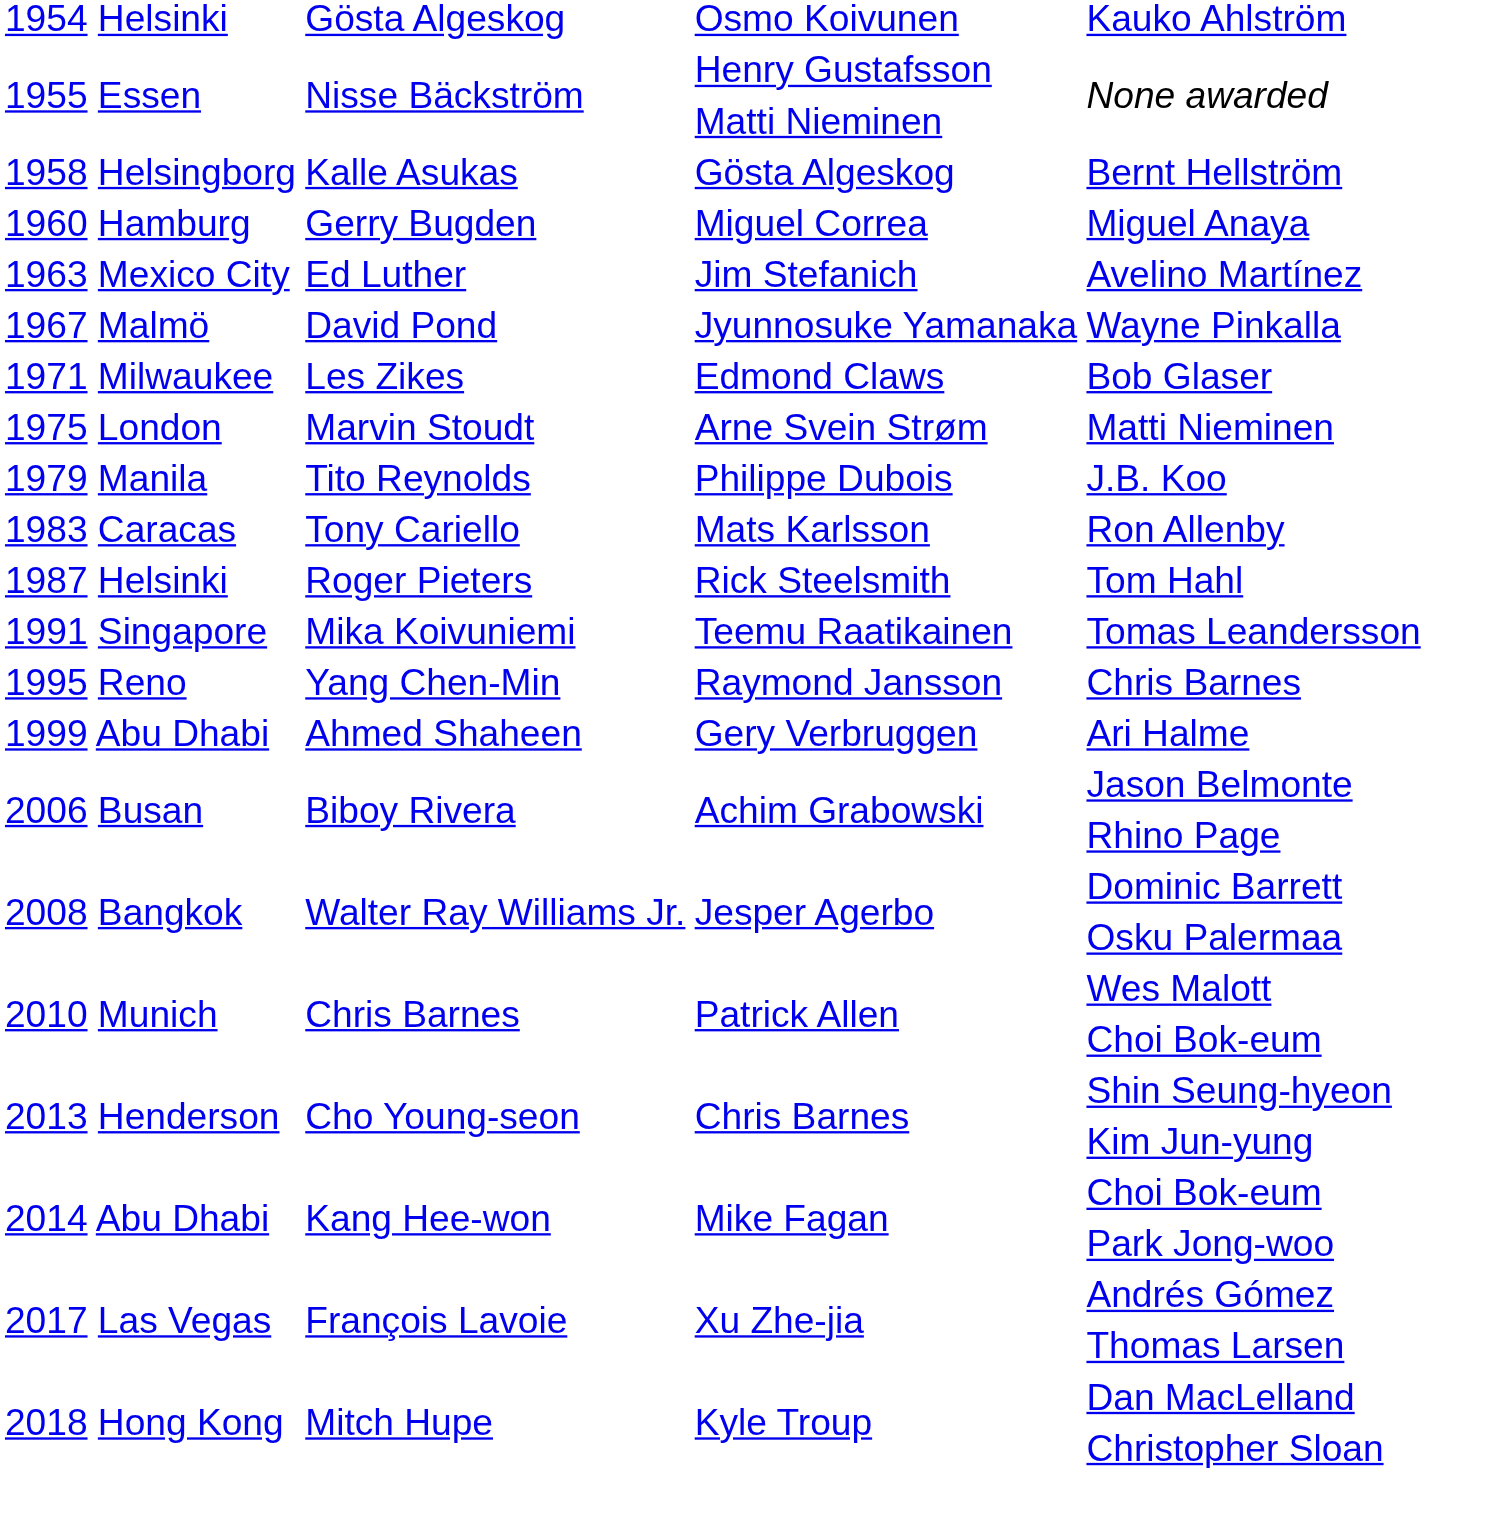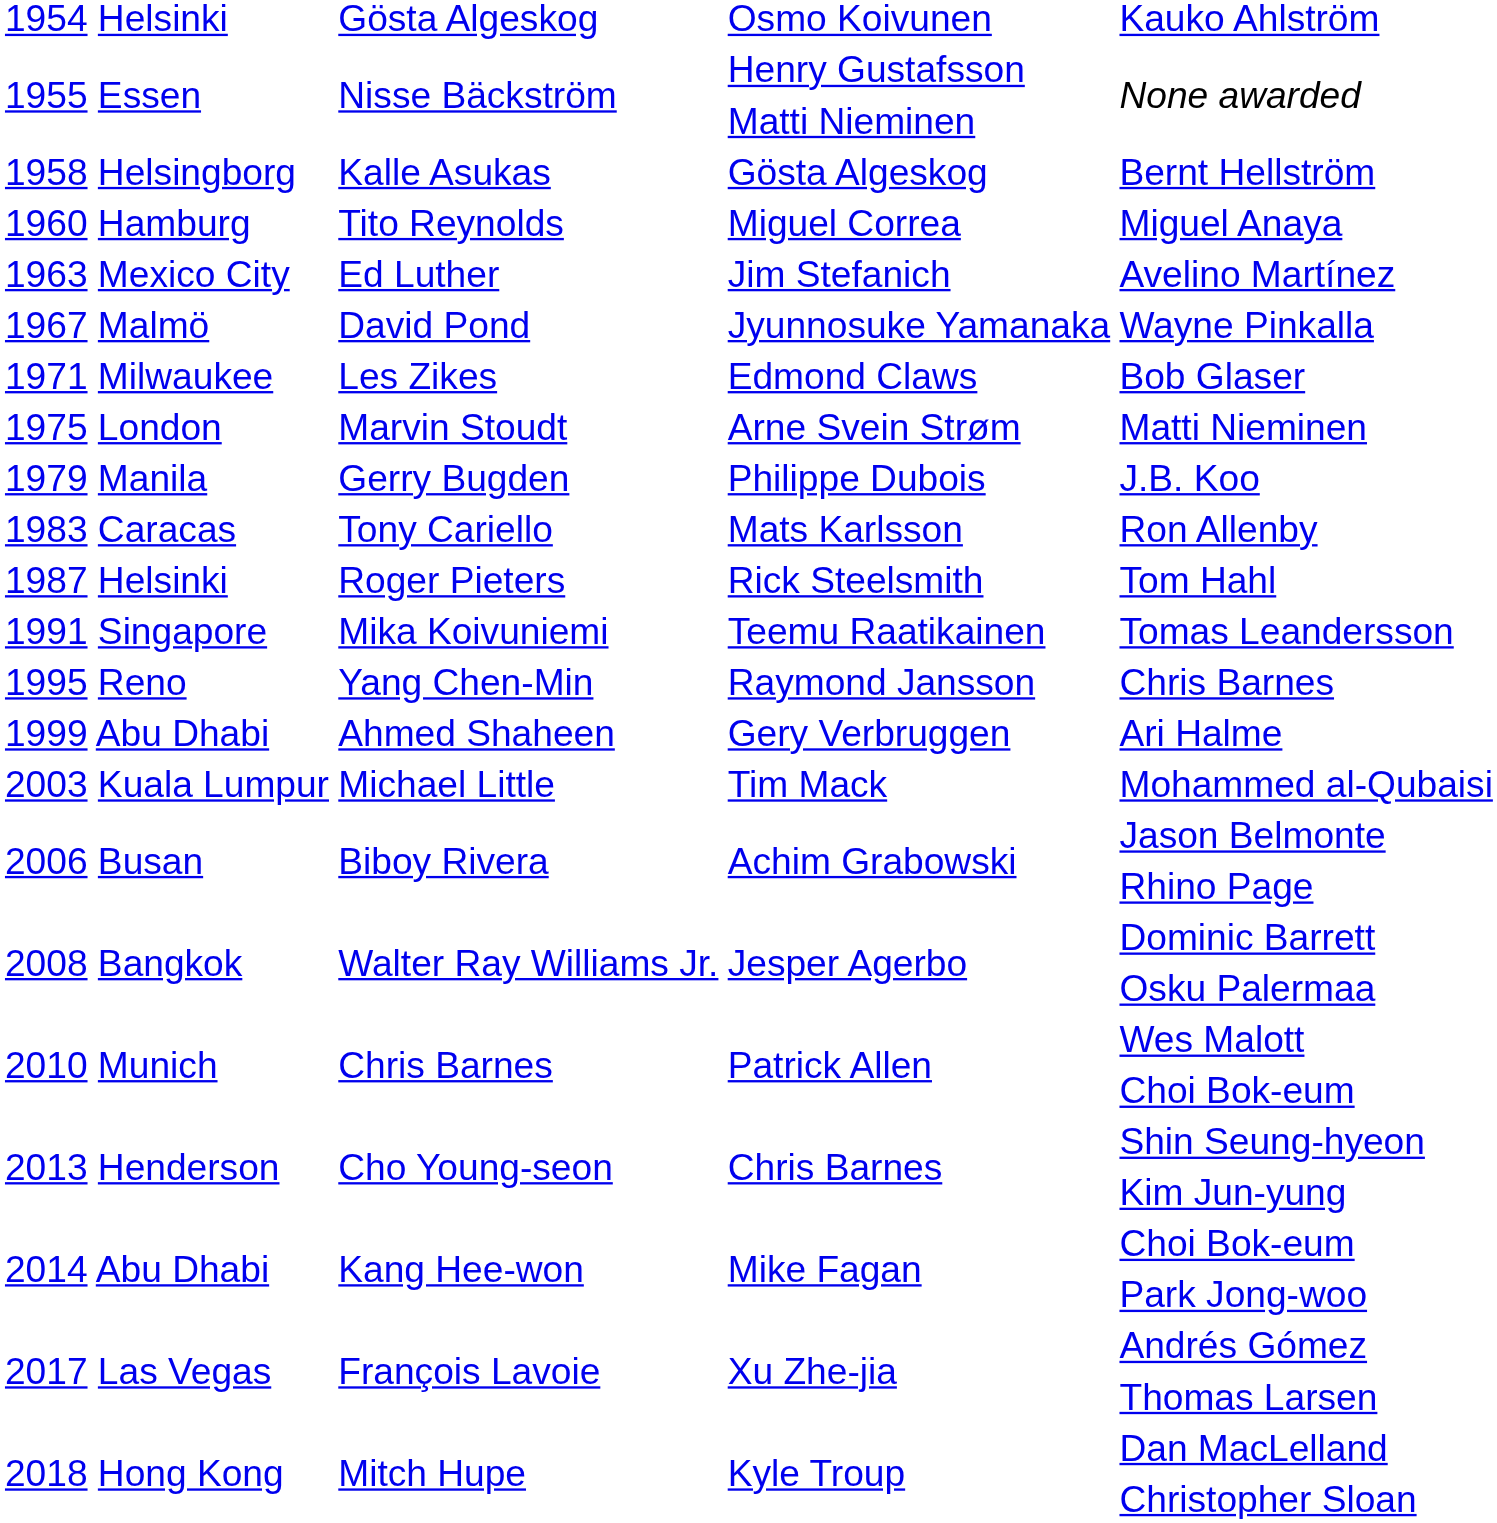 <table>
 <tr>
 <td><a href='#'>1954</a> <a href='#'>Helsinki</a></td>
 <td> <a href='#'>Gösta Algeskog</a></td>
 <td> <a href='#'>Osmo Koivunen</a></td>
 <td> <a href='#'>Kauko Ahlström</a></td>
 </tr>
 <tr>
 <td rowspan=2><a href='#'>1955</a> <a href='#'>Essen</a></td>
 <td rowspan=2> <a href='#'>Nisse Bäckström</a></td>
 <td> <a href='#'>Henry Gustafsson</a></td>
 <td rowspan=2><em>None awarded</em></td>
 </tr>
 <tr>
 <td> <a href='#'>Matti Nieminen</a></td>
 </tr>
 <tr>
 <td><a href='#'>1958</a> <a href='#'>Helsingborg</a></td>
 <td> <a href='#'>Kalle Asukas</a></td>
 <td> <a href='#'>Gösta Algeskog</a></td>
 <td> <a href='#'>Bernt Hellström</a></td>
 </tr>
 <tr>
 <td><a href='#'>1960</a> <a href='#'>Hamburg</a></td>
-<td> <a href='#'>Gerry Bugden</a></td>
+<td> <a href='#'>Tito Reynolds</a></td>
 <td> <a href='#'>Miguel Correa</a></td>
 <td> <a href='#'>Miguel Anaya</a></td>
 </tr>
 <tr>
 <td><a href='#'>1963</a> <a href='#'>Mexico City</a></td>
 <td> <a href='#'>Ed Luther</a></td>
 <td> <a href='#'>Jim Stefanich</a></td>
 <td> <a href='#'>Avelino Martínez</a></td>
 </tr>
 <tr>
 <td><a href='#'>1967</a> <a href='#'>Malmö</a></td>
 <td> <a href='#'>David Pond</a></td>
 <td> <a href='#'>Jyunnosuke Yamanaka</a></td>
 <td> <a href='#'>Wayne Pinkalla</a></td>
 </tr>
 <tr>
 <td><a href='#'>1971</a> <a href='#'>Milwaukee</a></td>
 <td> <a href='#'>Les Zikes</a></td>
 <td> <a href='#'>Edmond Claws</a></td>
 <td> <a href='#'>Bob Glaser</a></td>
 </tr>
 <tr>
 <td><a href='#'>1975</a> <a href='#'>London</a></td>
 <td> <a href='#'>Marvin Stoudt</a></td>
 <td> <a href='#'>Arne Svein Strøm</a></td>
 <td> <a href='#'>Matti Nieminen</a></td>
 </tr>
 <tr>
 <td><a href='#'>1979</a> <a href='#'>Manila</a></td>
-<td> <a href='#'>Tito Reynolds</a></td>
+<td> <a href='#'>Gerry Bugden</a></td>
 <td> <a href='#'>Philippe Dubois</a></td>
 <td> <a href='#'>J.B. Koo</a></td>
 </tr>
 <tr>
 <td><a href='#'>1983</a> <a href='#'>Caracas</a></td>
 <td> <a href='#'>Tony Cariello</a></td>
 <td> <a href='#'>Mats Karlsson</a></td>
 <td> <a href='#'>Ron Allenby</a></td>
 </tr>
 <tr>
 <td><a href='#'>1987</a> <a href='#'>Helsinki</a></td>
 <td> <a href='#'>Roger Pieters</a></td>
 <td> <a href='#'>Rick Steelsmith</a></td>
 <td> <a href='#'>Tom Hahl</a></td>
 </tr>
 <tr>
 <td><a href='#'>1991</a> <a href='#'>Singapore</a></td>
 <td> <a href='#'>Mika Koivuniemi</a></td>
 <td> <a href='#'>Teemu Raatikainen</a></td>
 <td> <a href='#'>Tomas Leandersson</a></td>
 </tr>
 <tr>
 <td><a href='#'>1995</a> <a href='#'>Reno</a></td>
 <td> <a href='#'>Yang Chen-Min</a></td>
 <td> <a href='#'>Raymond Jansson</a></td>
 <td> <a href='#'>Chris Barnes</a></td>
 </tr>
 <tr>
 <td><a href='#'>1999</a> <a href='#'>Abu Dhabi</a></td>
 <td> <a href='#'>Ahmed Shaheen</a></td>
 <td> <a href='#'>Gery Verbruggen</a></td>
 <td> <a href='#'>Ari Halme</a></td>
+</tr>
+<tr>
+<td><a href='#'>2003</a> <a href='#'>Kuala Lumpur</a></td>
+<td> <a href='#'>Michael Little</a></td>
+<td> <a href='#'>Tim Mack</a></td>
+<td> <a href='#'>Mohammed al-Qubaisi</a></td>
 </tr>
 <tr>
 <td rowspan=2><a href='#'>2006</a> <a href='#'>Busan</a></td>
 <td rowspan=2> <a href='#'>Biboy Rivera</a></td>
 <td rowspan=2> <a href='#'>Achim Grabowski</a></td>
 <td> <a href='#'>Jason Belmonte</a></td>
 </tr>
 <tr>
 <td> <a href='#'>Rhino Page</a></td>
 </tr>
 <tr>
 <td rowspan=2><a href='#'>2008</a> <a href='#'>Bangkok</a></td>
 <td rowspan=2> <a href='#'>Walter Ray Williams Jr.</a></td>
 <td rowspan=2> <a href='#'>Jesper Agerbo</a></td>
 <td> <a href='#'>Dominic Barrett</a></td>
 </tr>
 <tr>
 <td> <a href='#'>Osku Palermaa</a></td>
 </tr>
 <tr>
 <td rowspan=2><a href='#'>2010</a> <a href='#'>Munich</a></td>
 <td rowspan=2> <a href='#'>Chris Barnes</a></td>
 <td rowspan=2> <a href='#'>Patrick Allen</a></td>
 <td> <a href='#'>Wes Malott</a></td>
 </tr>
 <tr>
 <td> <a href='#'>Choi Bok-eum</a></td>
 </tr>
 <tr>
 <td rowspan=2><a href='#'>2013</a> <a href='#'>Henderson</a></td>
 <td rowspan=2> <a href='#'>Cho Young-seon</a></td>
 <td rowspan=2> <a href='#'>Chris Barnes</a></td>
 <td> <a href='#'>Shin Seung-hyeon</a></td>
 </tr>
 <tr>
 <td> <a href='#'>Kim Jun-yung</a></td>
 </tr>
 <tr>
 <td rowspan=2><a href='#'>2014</a> <a href='#'>Abu Dhabi</a></td>
 <td rowspan=2> <a href='#'>Kang Hee-won</a></td>
 <td rowspan=2> <a href='#'>Mike Fagan</a></td>
 <td> <a href='#'>Choi Bok-eum</a></td>
 </tr>
 <tr>
 <td> <a href='#'>Park Jong-woo</a></td>
 </tr>
 <tr>
 <td rowspan=2><a href='#'>2017</a> <a href='#'>Las Vegas</a></td>
 <td rowspan=2> <a href='#'>François Lavoie</a></td>
 <td rowspan=2> <a href='#'>Xu Zhe-jia</a></td>
 <td> <a href='#'>Andrés Gómez</a></td>
 </tr>
 <tr>
 <td> <a href='#'>Thomas Larsen</a></td>
 </tr>
 <tr>
 <td rowspan=2><a href='#'>2018</a> <a href='#'>Hong Kong</a></td>
 <td rowspan=2> <a href='#'>Mitch Hupe</a></td>
 <td rowspan=2> <a href='#'>Kyle Troup</a></td>
 <td> <a href='#'>Dan MacLelland</a></td>
 </tr>
 <tr>
 <td> <a href='#'>Christopher Sloan</a></td>
 </tr>
 </table>
